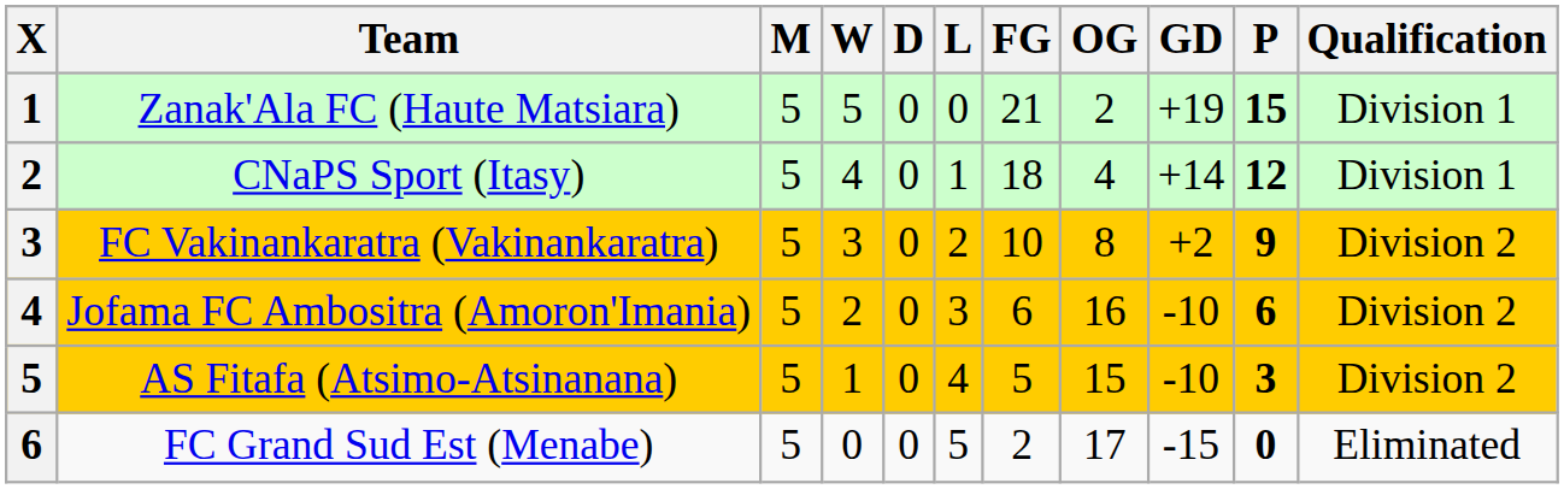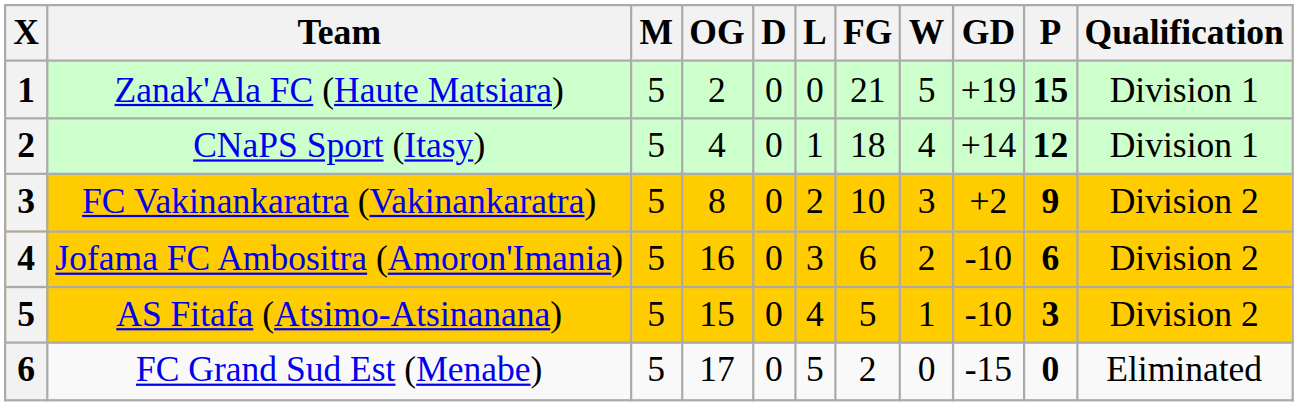 <table class="wikitable sortable">
 <tr>
 <th>X</th>
 <th>Team</th>
 <th>M</th>
-<th>W</th>
+<th>OG</th>
 <th>D</th>
 <th>L</th>
 <th>FG</th>
-<th>OG</th>
+<th>W</th>
 <th>GD</th>
 <th>P</th>
 <th>Qualification</th>
 </tr>
 <tr style="text-align: center;" bgcolor="#ccffcc">
 <th>1</th>
 <td><a href='#'>Zanak'Ala FC</a> (<a href='#'>Haute Matsiara</a>)</td>
 <td>5</td>
-<td>5</td>
+<td>2</td>
 <td>0</td>
 <td>0</td>
 <td>21</td>
-<td>2</td>
+<td>5</td>
 <td>+19</td>
 <td><strong>15</strong></td>
 <td>Division 1</td>
 </tr>
 <tr style="text-align: center;" bgcolor="#ccffcc">
 <th>2</th>
 <td><a href='#'>CNaPS Sport</a> (<a href='#'>Itasy</a>)</td>
 <td>5</td>
 <td>4</td>
 <td>0</td>
 <td>1</td>
 <td>18</td>
 <td>4</td>
 <td>+14</td>
 <td><strong>12</strong></td>
 <td>Division 1</td>
 </tr>
 <tr style="text-align: center;" bgcolor="#ffcc00">
 <th>3</th>
 <td><a href='#'>FC Vakinankaratra</a> (<a href='#'>Vakinankaratra</a>)</td>
 <td>5</td>
-<td>3</td>
+<td>8</td>
 <td>0</td>
 <td>2</td>
 <td>10</td>
-<td>8</td>
+<td>3</td>
 <td>+2</td>
 <td><strong>9</strong></td>
 <td>Division 2</td>
 </tr>
 <tr style="text-align: center;" bgcolor="#ffcc00">
 <th>4</th>
 <td><a href='#'>Jofama FC Ambositra</a> (<a href='#'>Amoron'Imania</a>)</td>
 <td>5</td>
-<td>2</td>
+<td>16</td>
 <td>0</td>
 <td>3</td>
 <td>6</td>
-<td>16</td>
+<td>2</td>
 <td>-10</td>
 <td><strong>6</strong></td>
 <td>Division 2</td>
 </tr>
 <tr style="text-align: center;" bgcolor="#ffcc00">
 <th>5</th>
 <td><a href='#'>AS Fitafa</a> (<a href='#'>Atsimo-Atsinanana</a>)</td>
 <td>5</td>
-<td>1</td>
+<td>15</td>
 <td>0</td>
 <td>4</td>
 <td>5</td>
-<td>15</td>
+<td>1</td>
 <td>-10</td>
 <td><strong>3</strong></td>
 <td>Division 2</td>
 </tr>
 <tr style="text-align: center;">
 <th>6</th>
 <td><a href='#'>FC Grand Sud Est</a> (<a href='#'>Menabe</a>)</td>
 <td>5</td>
-<td>0</td>
+<td>17</td>
 <td>0</td>
 <td>5</td>
 <td>2</td>
-<td>17</td>
+<td>0</td>
 <td>-15</td>
 <td><strong>0</strong></td>
 <td>Eliminated</td>
 </tr>
 </table>
